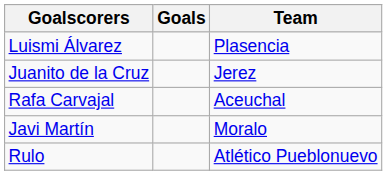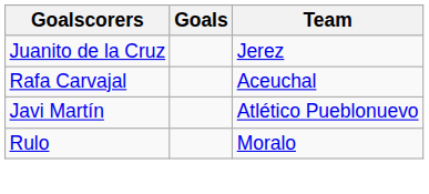 <table class="wikitable sortable" class="wikitable">
 <tr style="background:#ccc; text-align:center;">
 <th>Goalscorers</th>
 <th>Goals</th>
 <th>Team</th>
-</tr>
-<tr>
-<td> <a href='#'>Luismi Álvarez</a></td>
-<td></td>
-<td><a href='#'>Plasencia</a></td>
 </tr>
 <tr>
 <td> <a href='#'>Juanito de la Cruz</a></td>
 <td></td>
 <td><a href='#'>Jerez</a></td>
 </tr>
 <tr>
 <td> <a href='#'>Rafa Carvajal</a></td>
 <td></td>
 <td><a href='#'>Aceuchal</a></td>
 </tr>
 <tr>
 <td> <a href='#'>Javi Martín</a></td>
 <td></td>
-<td><a href='#'>Moralo</a></td>
+<td><a href='#'>Atlético Pueblonuevo</a></td>
 </tr>
 <tr>
 <td> <a href='#'>Rulo</a></td>
 <td></td>
-<td><a href='#'>Atlético Pueblonuevo</a></td>
+<td><a href='#'>Moralo</a></td>
 </tr>
 </table>
